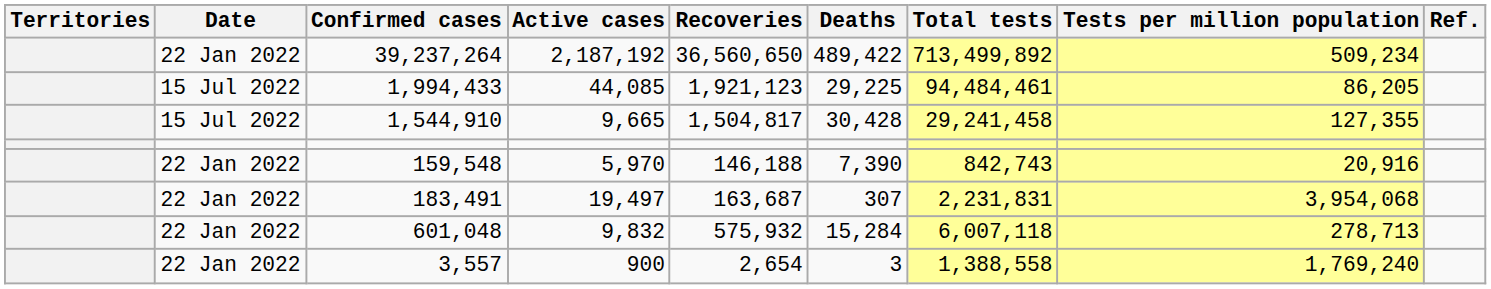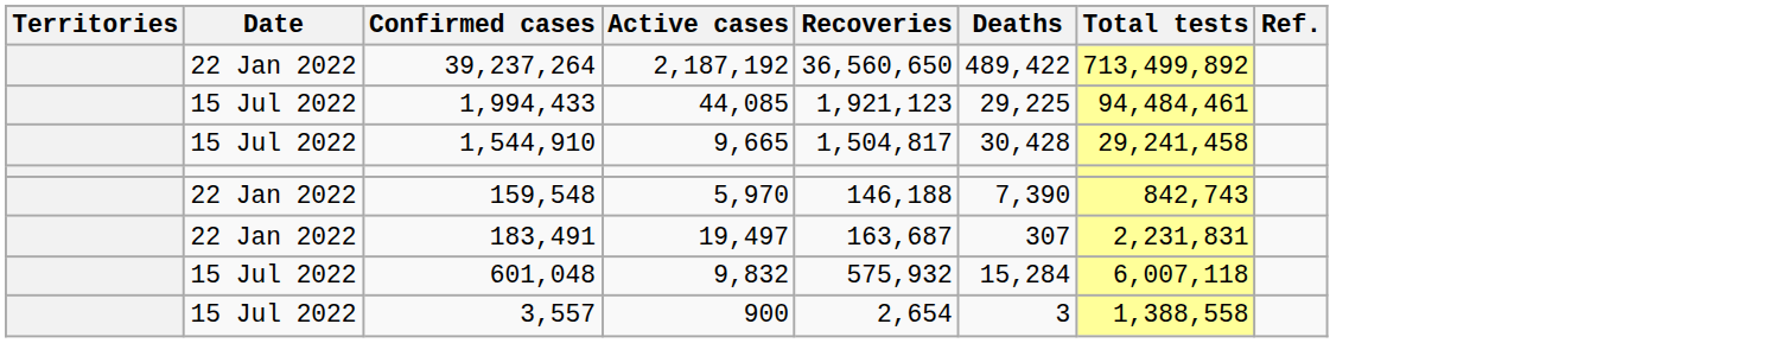 <table class="wikitable plainrowheaders sortable sort-under" style="text-align:right; font-size:85%;">
 <tr>
 <th scope="col">Territories</th>
 <th scope="col">Date</th>
 <th scope="col">Confirmed cases</th>
 <th scope="col">Active cases</th>
 <th scope="col">Recoveries</th>
 <th scope="col">Deaths</th>
 <th scope="col">Total tests</th>
-<th scope="col">Tests per million population</th>
 <th scope="col">Ref.</th>
 </tr>
 <tr>
 <th scope="row"></th>
 <td>22 Jan 2022</td>
 <td>39,237,264</td>
 <td>2,187,192</td>
 <td>36,560,650</td>
 <td>489,422</td>
 <td style="background:#ff9;">713,499,892</td>
-<td style="background:#ff9;">509,234</td>
 <td></td>
 </tr>
 <tr>
 <th scope="row"></th>
 <td>15 Jul 2022</td>
 <td>1,994,433</td>
 <td>44,085</td>
 <td>1,921,123</td>
 <td>29,225</td>
 <td style="background:#ff9;">94,484,461</td>
-<td style="background:#ff9;">86,205</td>
 <td></td>
 </tr>
 <tr>
 <th scope="row"></th>
 <td>15 Jul 2022</td>
 <td>1,544,910</td>
 <td>9,665</td>
 <td>1,504,817</td>
 <td>30,428</td>
 <td style="background:#ff9;">29,241,458</td>
-<td style="background:#ff9;">127,355</td>
 <td></td>
 </tr>
 <tr>
 <th scope="row"></th>
 <td></td>
 <td></td>
 <td></td>
 <td></td>
 <td></td>
-<td style="background:#ff9;"></td>
 <td style="background:#ff9;"></td>
 <td></td>
 </tr>
 <tr>
 <th scope="row"></th>
 <td>22 Jan 2022</td>
 <td>159,548</td>
 <td>5,970</td>
 <td>146,188</td>
 <td>7,390</td>
 <td style="background:#ff9;">842,743</td>
-<td style="background:#ff9;">20,916</td>
 <td></td>
 </tr>
 <tr>
 <th scope="row"></th>
 <td>22 Jan 2022</td>
 <td>183,491</td>
 <td>19,497</td>
 <td>163,687</td>
 <td>307</td>
 <td style="background:#ff9;">2,231,831</td>
-<td style="background:#ff9;">3,954,068</td>
 <td></td>
 </tr>
 <tr>
 <th scope="row"></th>
-<td>22 Jan 2022</td>
+<td>15 Jul 2022</td>
 <td>601,048</td>
 <td>9,832</td>
 <td>575,932</td>
 <td>15,284</td>
 <td style="background:#ff9;">6,007,118</td>
-<td style="background:#ff9;">278,713</td>
 <td></td>
 </tr>
 <tr>
 <th scope="row"></th>
-<td>22 Jan 2022</td>
+<td>15 Jul 2022</td>
 <td>3,557</td>
 <td>900</td>
 <td>2,654</td>
 <td>3</td>
 <td style="background:#ff9;">1,388,558</td>
-<td style="background:#ff9;">1,769,240</td>
 <td></td>
 </tr>
 </table>
